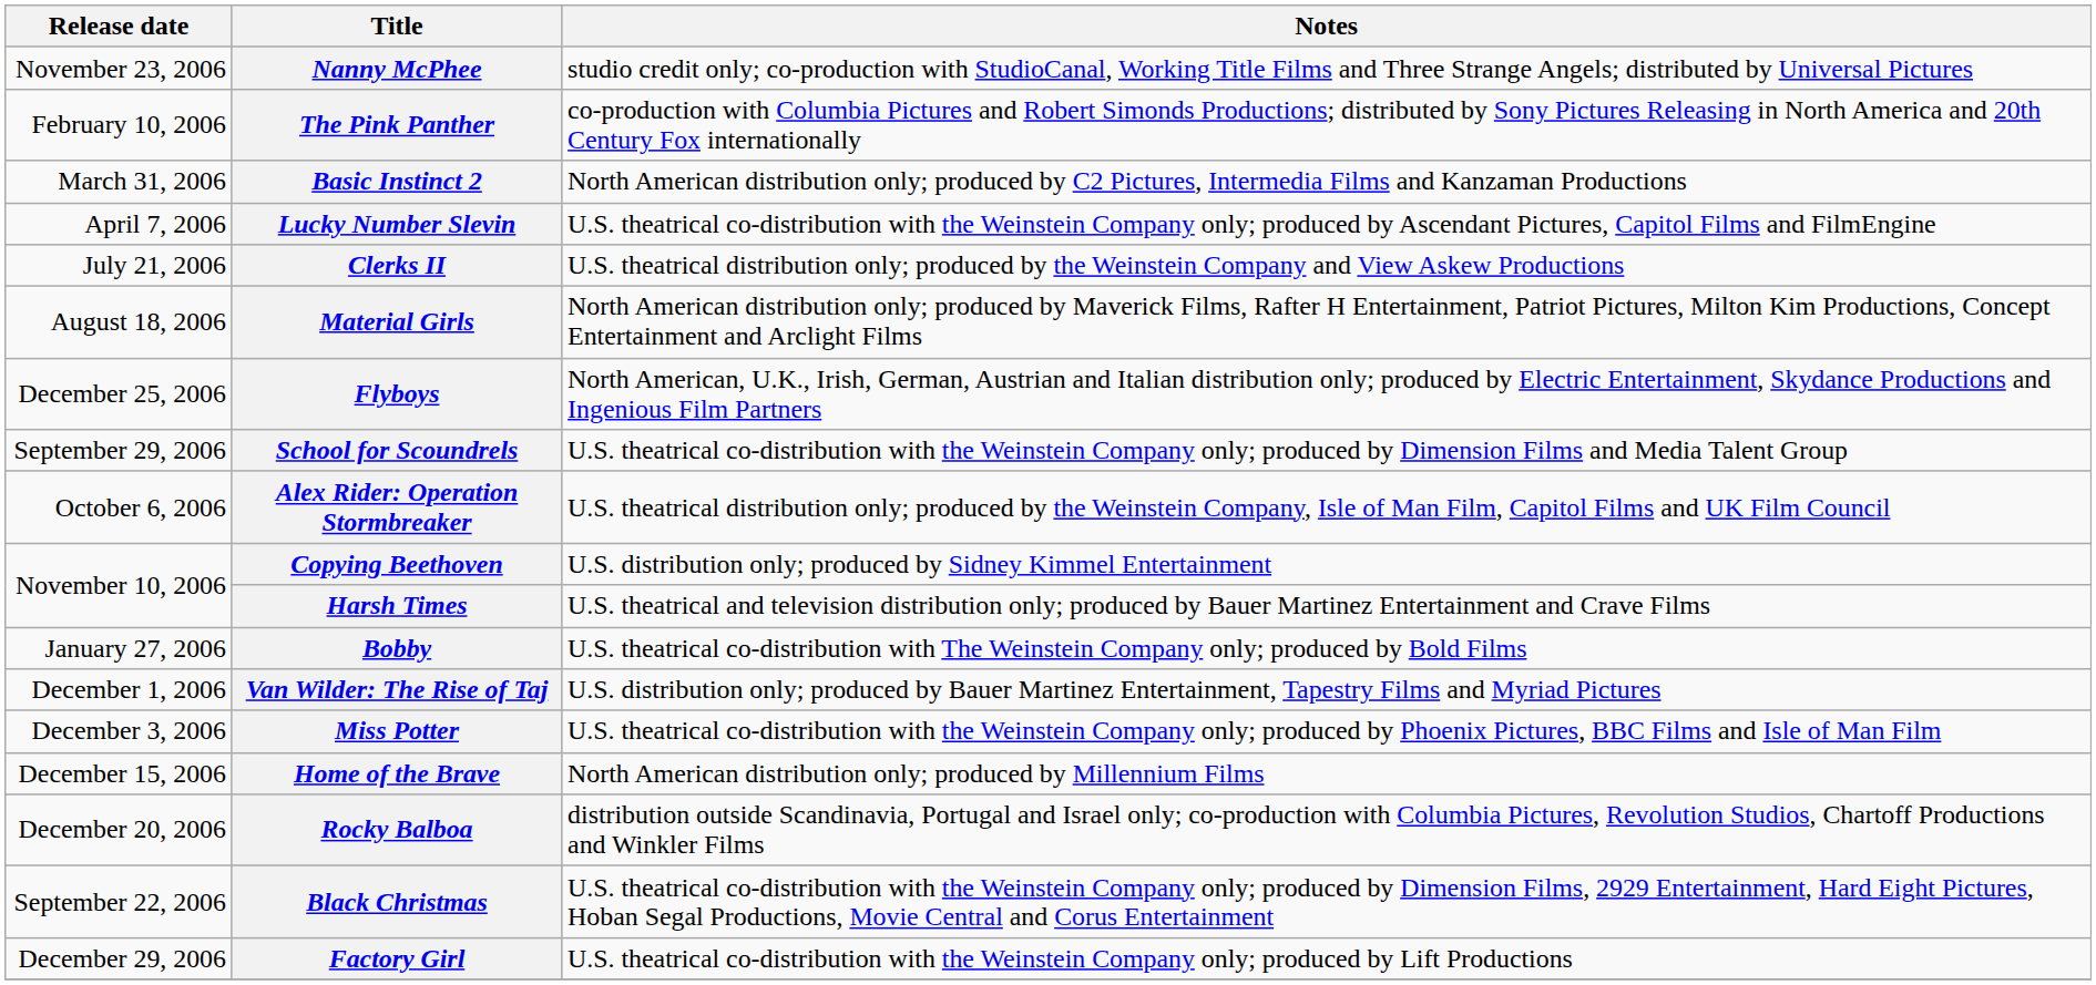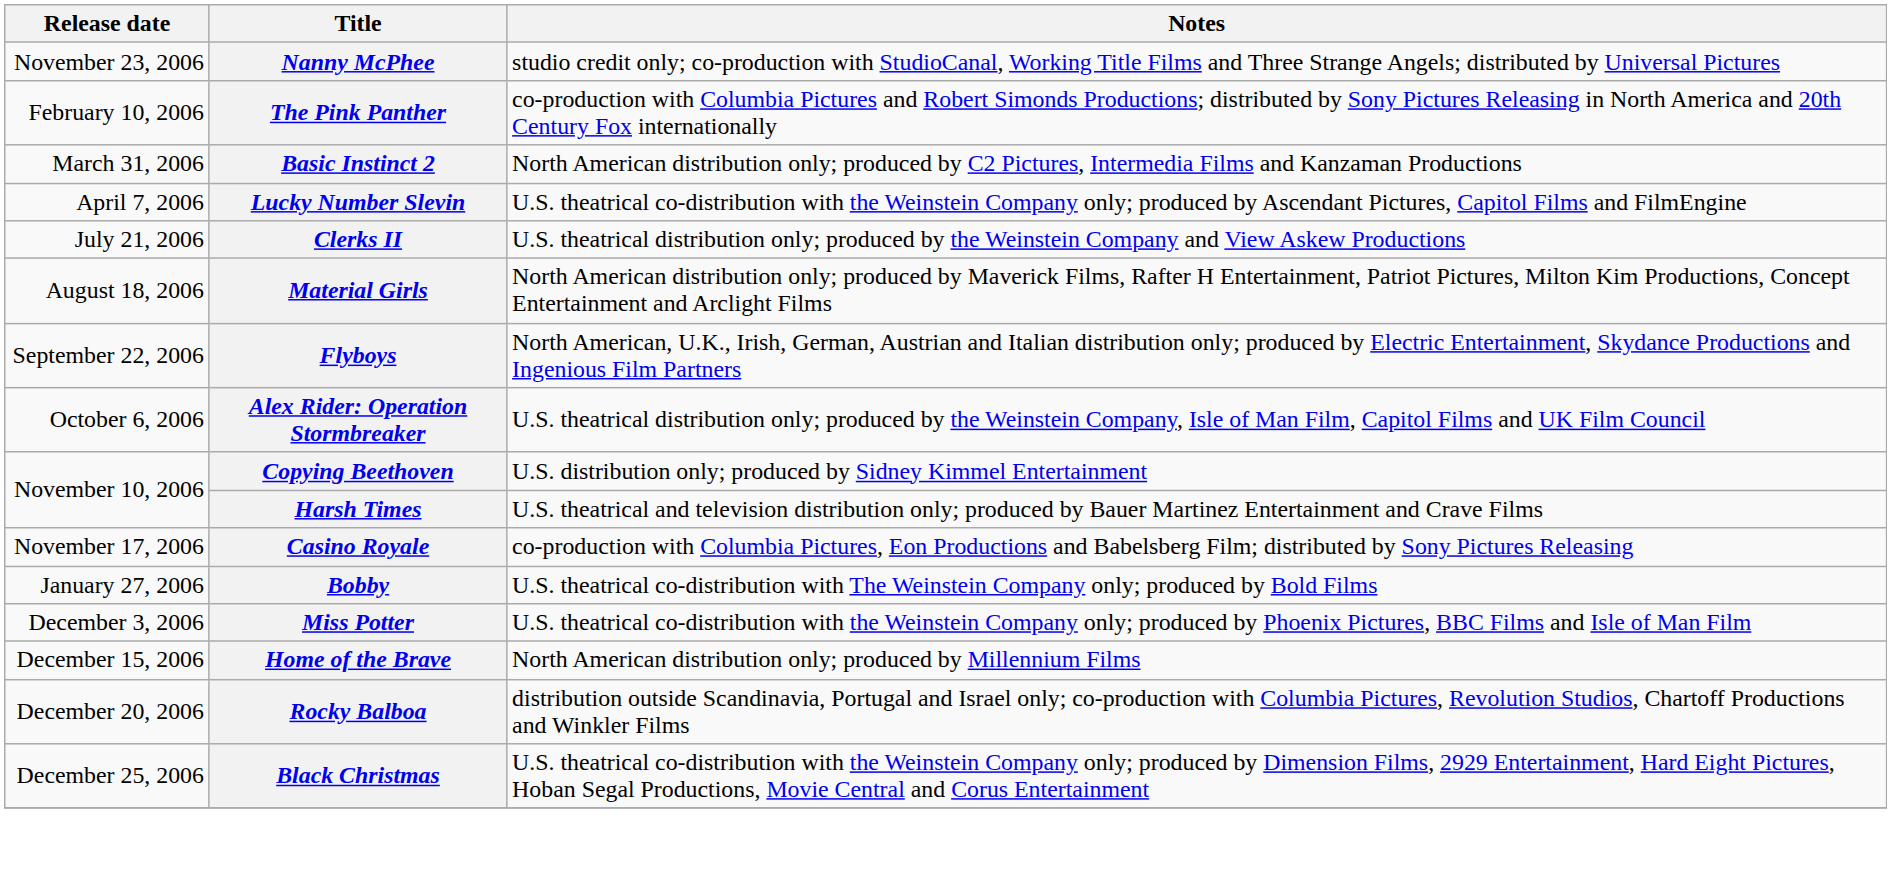 <table class="wikitable sortable" style="width:100%;">
 <tr>
 <th scope="col" style="width:130px;">Release date</th>
 <th>Title</th>
 <th>Notes</th>
 </tr>
 <tr>
 <td style="text-align:right;">November 23, 2006</td>
 <th scope="row"><em><a href='#'>Nanny McPhee</a></em></th>
 <td>studio credit only; co-production with <a href='#'>StudioCanal</a>, <a href='#'>Working Title Films</a> and Three Strange Angels; distributed by <a href='#'>Universal Pictures</a></td>
 </tr>
 <tr>
 <td style="text-align:right;">February 10, 2006</td>
 <th scope="row"><em><a href='#'>The Pink Panther</a></em></th>
 <td>co-production with <a href='#'>Columbia Pictures</a> and <a href='#'>Robert Simonds Productions</a>; distributed by <a href='#'>Sony Pictures Releasing</a> in North America and <a href='#'>20th Century Fox</a> internationally</td>
 </tr>
 <tr>
 <td style="text-align:right;">March 31, 2006</td>
 <th scope="row"><em><a href='#'>Basic Instinct 2</a></em></th>
 <td>North American distribution only; produced by <a href='#'>C2 Pictures</a>, <a href='#'>Intermedia Films</a> and Kanzaman Productions</td>
 </tr>
 <tr>
 <td style="text-align:right;">April 7, 2006</td>
 <th scope="row"><em><a href='#'>Lucky Number Slevin</a></em></th>
 <td>U.S. theatrical co-distribution with <a href='#'>the Weinstein Company</a> only; produced by Ascendant Pictures, <a href='#'>Capitol Films</a> and FilmEngine</td>
 </tr>
 <tr>
 <td style="text-align:right;">July 21, 2006</td>
 <th scope="row"><em><a href='#'>Clerks II</a></em></th>
 <td>U.S. theatrical distribution only; produced by <a href='#'>the Weinstein Company</a> and <a href='#'>View Askew Productions</a></td>
 </tr>
 <tr>
 <td style="text-align:right;">August 18, 2006</td>
 <th scope="row"><em><a href='#'>Material Girls</a></em></th>
 <td>North American distribution only; produced by Maverick Films, Rafter H Entertainment, Patriot Pictures, Milton Kim Productions, Concept Entertainment and Arclight Films</td>
 </tr>
 <tr>
-<td style="text-align:right;">December 25, 2006</td>
+<td style="text-align:right;">September 22, 2006</td>
 <th scope="row"><em><a href='#'>Flyboys</a></em></th>
 <td>North American, U.K., Irish, German, Austrian and Italian distribution only; produced by <a href='#'>Electric Entertainment</a>, <a href='#'>Skydance Productions</a> and <a href='#'>Ingenious Film Partners</a></td>
-</tr>
-<tr>
-<td style="text-align:right;">September 29, 2006</td>
-<th scope="row"><em><a href='#'>School for Scoundrels</a></em></th>
-<td>U.S. theatrical co-distribution with <a href='#'>the Weinstein Company</a> only; produced by <a href='#'>Dimension Films</a> and Media Talent Group</td>
 </tr>
 <tr>
 <td style="text-align:right;">October 6, 2006</td>
 <th scope="row"><em><a href='#'>Alex Rider: Operation Stormbreaker</a></em></th>
 <td>U.S. theatrical distribution only; produced by <a href='#'>the Weinstein Company</a>, <a href='#'>Isle of Man Film</a>, <a href='#'>Capitol Films</a> and <a href='#'>UK Film Council</a></td>
 </tr>
 <tr>
 <td style="text-align:right;" rowspan="2">November 10, 2006</td>
 <th scope="row"><em><a href='#'>Copying Beethoven</a></em></th>
 <td>U.S. distribution only; produced by <a href='#'>Sidney Kimmel Entertainment</a></td>
 </tr>
 <tr>
 <th scope="row"><em><a href='#'>Harsh Times</a></em></th>
 <td>U.S. theatrical and television distribution only; produced by Bauer Martinez Entertainment and Crave Films</td>
 </tr>
 <tr>
+<td style="text-align:right;">November 17, 2006</td>
+<th scope="row"><em><a href='#'>Casino Royale</a></em></th>
+<td>co-production with <a href='#'>Columbia Pictures</a>, <a href='#'>Eon Productions</a> and Babelsberg Film; distributed by <a href='#'>Sony Pictures Releasing</a></td>
+</tr>
+<tr>
 <td style="text-align:right;">January 27, 2006</td>
 <th scope="row"><em><a href='#'>Bobby</a></em></th>
 <td>U.S. theatrical co-distribution with <a href='#'>The Weinstein Company</a> only; produced by <a href='#'>Bold Films</a></td>
-</tr>
-<tr>
-<td style="text-align:right;">December 1, 2006</td>
-<th scope="row"><em><a href='#'>Van Wilder: The Rise of Taj</a></em></th>
-<td>U.S. distribution only; produced by Bauer Martinez Entertainment, <a href='#'>Tapestry Films</a> and <a href='#'>Myriad Pictures</a></td>
 </tr>
 <tr>
 <td style="text-align:right;">December 3, 2006</td>
 <th scope="row"><em><a href='#'>Miss Potter</a></em></th>
 <td>U.S. theatrical co-distribution with <a href='#'>the Weinstein Company</a> only; produced by <a href='#'>Phoenix Pictures</a>,  <a href='#'>BBC Films</a> and <a href='#'>Isle of Man Film</a></td>
 </tr>
 <tr>
 <td style="text-align:right;">December 15, 2006</td>
 <th scope="row"><em><a href='#'>Home of the Brave</a></em></th>
 <td>North American distribution only; produced by <a href='#'>Millennium Films</a></td>
 </tr>
 <tr>
 <td style="text-align:right;">December 20, 2006</td>
 <th scope="row"><em><a href='#'>Rocky Balboa</a></em></th>
 <td>distribution outside Scandinavia, Portugal and Israel only; co-production with <a href='#'>Columbia Pictures</a>, <a href='#'>Revolution Studios</a>, Chartoff Productions and Winkler Films</td>
 </tr>
 <tr>
-<td style="text-align:right;">September 22, 2006</td>
+<td style="text-align:right;">December 25, 2006</td>
 <th scope="row"><em><a href='#'>Black Christmas</a></em></th>
 <td>U.S. theatrical co-distribution with <a href='#'>the Weinstein Company</a> only; produced by <a href='#'>Dimension Films</a>, <a href='#'>2929 Entertainment</a>, <a href='#'>Hard Eight Pictures</a>, Hoban Segal Productions, <a href='#'>Movie Central</a> and <a href='#'>Corus Entertainment</a></td>
 </tr>
 <tr>
-<td style="text-align:right;">December 29, 2006</td>
-<th scope="row"><em><a href='#'>Factory Girl</a></em></th>
-<td>U.S. theatrical co-distribution with <a href='#'>the Weinstein Company</a> only; produced by Lift Productions</td>
-</tr>
-<tr>
 </tr>
 </table>
